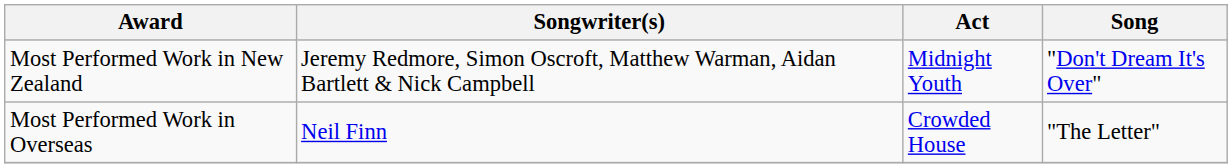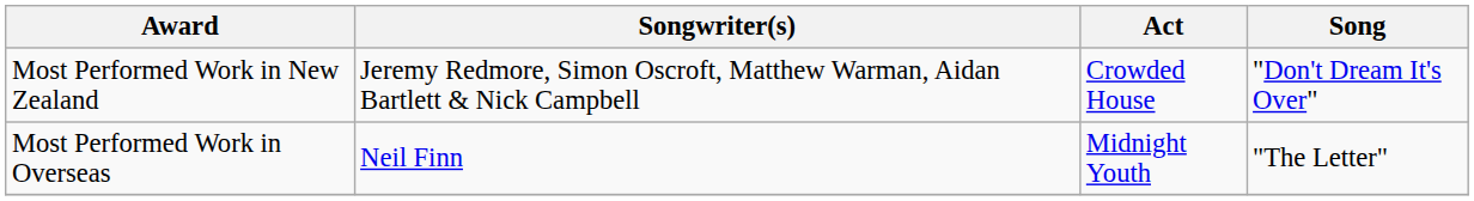 <table class="wikitable">
 <tr>
 <th>Award</th>
 <th>Songwriter(s)</th>
 <th>Act</th>
 <th>Song</th>
 </tr>
 <tr>
 <td>Most Performed Work in New Zealand</td>
 <td>Jeremy Redmore, Simon Oscroft, Matthew Warman, Aidan Bartlett & Nick Campbell</td>
-<td><a href='#'>Midnight Youth</a></td>
+<td><a href='#'>Crowded House</a></td>
 <td>"<a href='#'>Don't Dream It's Over</a>"</td>
 </tr>
 <tr>
 <td>Most Performed Work in Overseas</td>
 <td><a href='#'>Neil Finn</a></td>
-<td><a href='#'>Crowded House</a></td>
+<td><a href='#'>Midnight Youth</a></td>
 <td>"The Letter"</td>
 </tr>
 <tr>
 </tr>
 </table>
